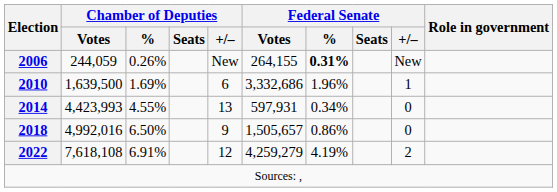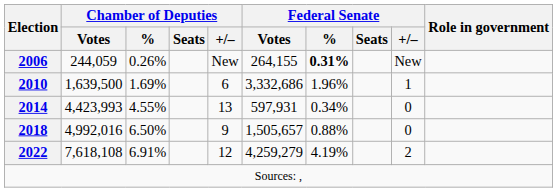 <table class=wikitable style=text-align:center>
 <tr>
 <th rowspan="2">Election</th>
 <th colspan="4"><a href='#'>Chamber of Deputies</a></th>
 <th colspan="4"><a href='#'>Federal Senate</a></th>
 <th rowspan="2"><strong>Role in government</strong></th>
 </tr>
 <tr>
 <th><strong>Votes</strong></th>
 <th><strong>%</strong></th>
 <th><strong>Seats</strong></th>
 <th>+/–</th>
 <th><strong>Votes</strong></th>
 <th><strong>%</strong></th>
 <th><strong>Seats</strong></th>
 <th>+/–</th>
 </tr>
 <tr>
 <th><a href='#'>2006</a></th>
 <td align="center">244,059</td>
 <td align="center">0.26%</td>
 <td style="text-align:center;"></td>
 <td>New</td>
 <td align="center">264,155</td>
 <td align="center"><strong>0.31%</strong></td>
 <td style="text-align:center;"></td>
 <td>New</td>
 <td></td>
 </tr>
 <tr>
 <th><a href='#'>2010</a></th>
 <td align="center">1,639,500</td>
 <td align="center">1.69%</td>
 <td style="text-align:center;"></td>
 <td> 6</td>
 <td align="center">3,332,686</td>
 <td align="center">1.96%</td>
 <td style="text-align:center;"></td>
 <td> 1</td>
 <td></td>
 </tr>
 <tr>
 <th><a href='#'>2014</a></th>
 <td align="center">4,423,993</td>
 <td align="center">4.55%</td>
 <td style="text-align:center;"></td>
 <td> 13</td>
 <td align="center">597,931</td>
 <td align="center">0.34%</td>
 <td style="text-align:center;"></td>
 <td> 0</td>
 <td></td>
 </tr>
 <tr>
 <th><a href='#'>2018</a></th>
 <td align="center">4,992,016</td>
 <td align="center">6.50%</td>
 <td style="text-align:center;"></td>
 <td> 9</td>
 <td align="center">1,505,657</td>
-<td align="center">0.86%</td>
+<td align="center">0.88%</td>
 <td style="text-align:center;"></td>
 <td> 0</td>
 <td></td>
 </tr>
 <tr>
 <th><a href='#'>2022</a></th>
 <td align="center">7,618,108</td>
 <td align="center">6.91%</td>
 <td style="text-align:center;"></td>
 <td> 12</td>
 <td align="center">4,259,279</td>
 <td align="center">4.19%</td>
 <td style="text-align:center;"></td>
 <td> 2</td>
 <td></td>
 </tr>
 <tr>
 <td colspan="10"><small>Sources: , </small></td>
 </tr>
 </table>
